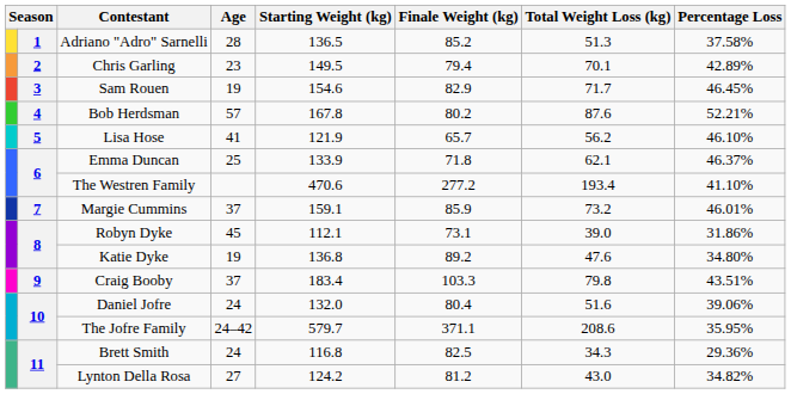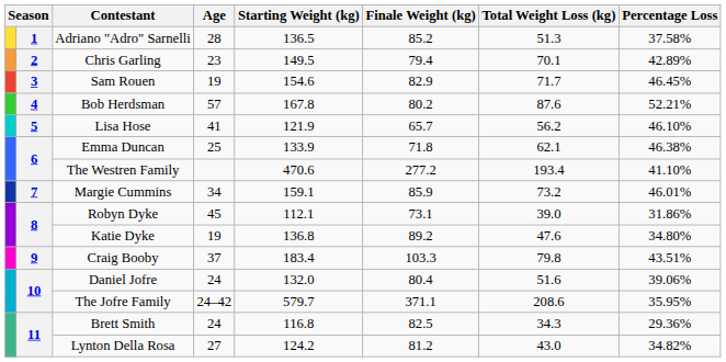 <table class="wikitable" style="text-align:center">
 <tr>
 <th colspan="2">Season</th>
 <th>Contestant</th>
 <th>Age</th>
 <th>Starting Weight (kg)</th>
 <th>Finale Weight (kg)</th>
 <th>Total Weight Loss (kg)</th>
 <th>Percentage Loss</th>
 </tr>
 <tr>
 <td bgcolor="#FFE135"></td>
 <th><a href='#'>1</a></th>
 <td>Adriano "Adro" Sarnelli</td>
 <td>28</td>
 <td>136.5</td>
 <td>85.2</td>
 <td>51.3</td>
 <td>37.58%</td>
 </tr>
 <tr>
 <td bgcolor="#F79A3A"></td>
 <th><a href='#'>2</a></th>
 <td>Chris Garling</td>
 <td>23</td>
 <td>149.5</td>
 <td>79.4</td>
 <td>70.1</td>
 <td>42.89%</td>
 </tr>
 <tr>
 <td bgcolor="#ED4431"></td>
 <th><a href='#'>3</a></th>
 <td>Sam Rouen</td>
 <td>19</td>
 <td>154.6</td>
 <td>82.9</td>
 <td>71.7</td>
 <td>46.45%</td>
 </tr>
 <tr>
 <td bgcolor="#32CD32"></td>
 <th><a href='#'>4</a></th>
 <td>Bob Herdsman</td>
 <td>57</td>
 <td>167.8</td>
 <td>80.2</td>
 <td>87.6</td>
 <td>52.21%</td>
 </tr>
 <tr>
 <td bgcolor="00CCCC"></td>
 <th><a href='#'>5</a></th>
 <td>Lisa Hose</td>
 <td>41</td>
 <td>121.9</td>
 <td>65.7</td>
 <td>56.2</td>
 <td>46.10%</td>
 </tr>
 <tr>
 <td rowspan="2" bgcolor="#3366FF"></td>
 <th rowspan="2"><a href='#'>6</a></th>
 <td>Emma Duncan</td>
 <td>25</td>
 <td>133.9</td>
 <td>71.8</td>
 <td>62.1</td>
-<td>46.37%</td>
+<td>46.38%</td>
 </tr>
 <tr>
 <td>The Westren Family</td>
 <td></td>
 <td>470.6</td>
 <td>277.2</td>
 <td>193.4</td>
 <td>41.10%</td>
 </tr>
 <tr>
 <td bgcolor="#1034A6"></td>
 <th><a href='#'>7</a></th>
 <td>Margie Cummins</td>
-<td>37</td>
+<td>34</td>
 <td>159.1</td>
 <td>85.9</td>
 <td>73.2</td>
 <td>46.01%</td>
 </tr>
 <tr>
 <td rowspan="2" bgcolor="9400D3"></td>
 <th rowspan="2"><a href='#'>8</a></th>
 <td>Robyn Dyke</td>
 <td>45</td>
 <td>112.1</td>
 <td>73.1</td>
 <td>39.0</td>
 <td>31.86%</td>
 </tr>
 <tr>
 <td>Katie Dyke</td>
 <td>19</td>
 <td>136.8</td>
 <td>89.2</td>
 <td>47.6</td>
 <td>34.80%</td>
 </tr>
 <tr>
 <td bgcolor="FF00CC"></td>
 <th><a href='#'>9</a></th>
 <td>Craig Booby</td>
 <td>37</td>
 <td>183.4</td>
 <td>103.3</td>
 <td>79.8</td>
 <td>43.51%</td>
 </tr>
 <tr>
 <td rowspan="2" bgcolor="00AFD2"></td>
 <th rowspan="2"><a href='#'>10</a></th>
 <td>Daniel Jofre</td>
 <td>24</td>
 <td>132.0</td>
 <td>80.4</td>
 <td>51.6</td>
 <td>39.06%</td>
 </tr>
 <tr>
 <td>The Jofre Family</td>
 <td>24–42</td>
 <td>579.7</td>
 <td>371.1</td>
 <td>208.6</td>
 <td>35.95%</td>
 </tr>
 <tr>
 <td rowspan="2" bgcolor="3EB489"></td>
 <th rowspan="2"><a href='#'>11</a></th>
 <td>Brett Smith</td>
 <td>24</td>
 <td>116.8</td>
 <td>82.5</td>
 <td>34.3</td>
 <td>29.36%</td>
 </tr>
 <tr>
 <td>Lynton Della Rosa</td>
 <td>27</td>
 <td>124.2</td>
 <td>81.2</td>
 <td>43.0</td>
 <td>34.82%</td>
 </tr>
 </table>
